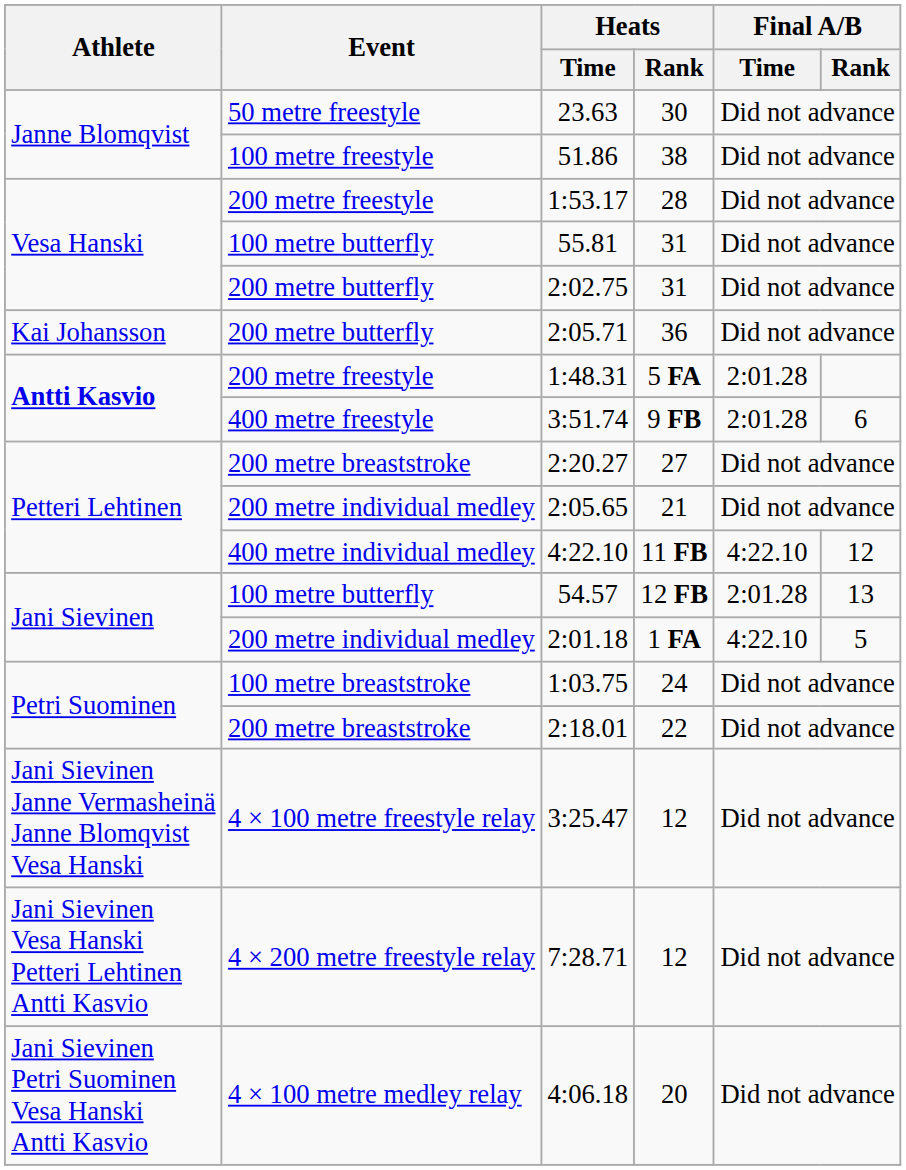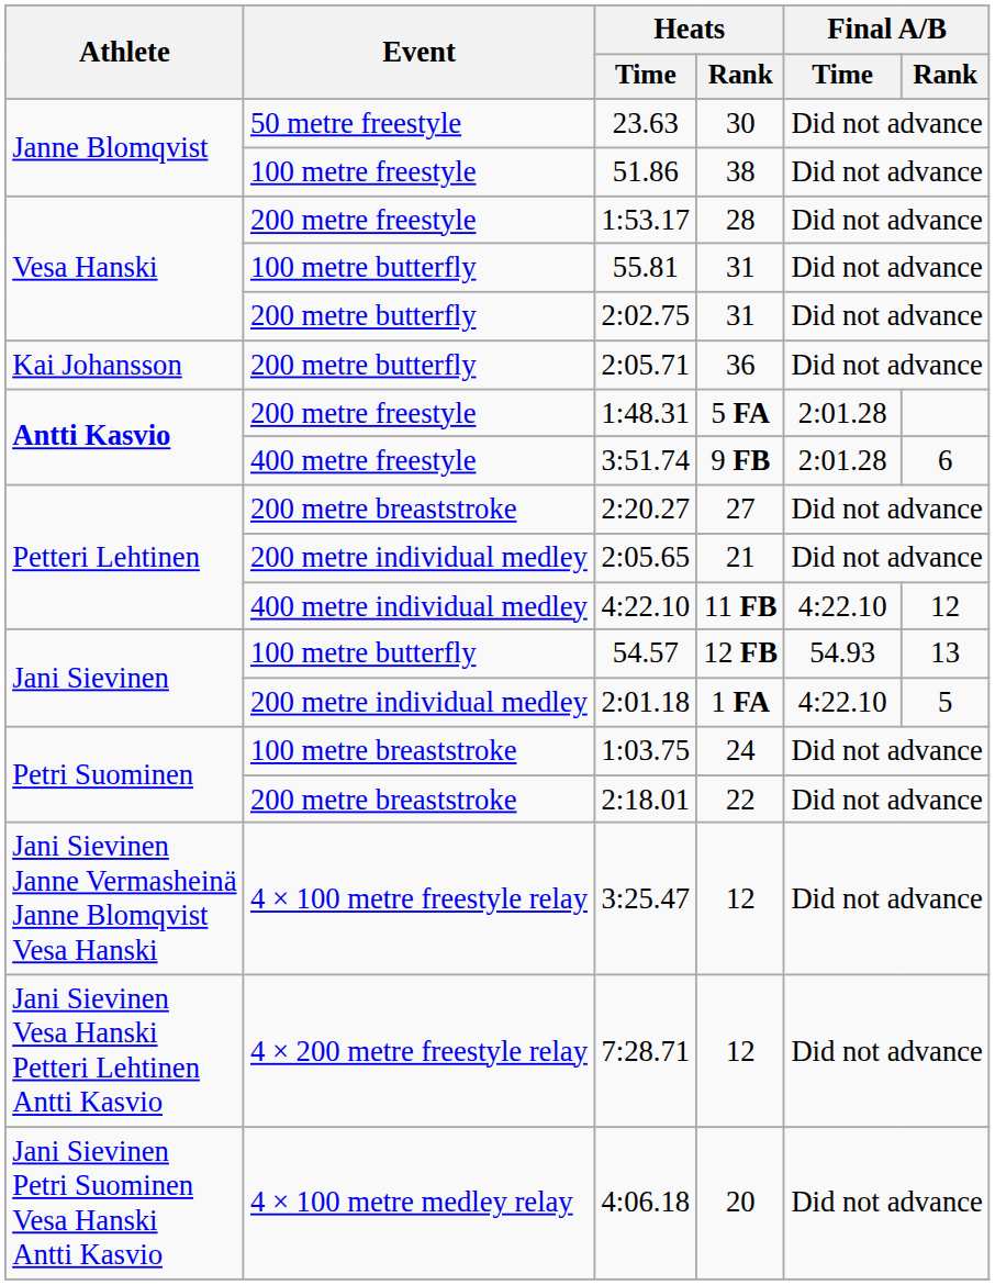 <table class="wikitable" style="font-size:90%">
 <tr>
 <th rowspan="2">Athlete</th>
 <th rowspan="2">Event</th>
 <th colspan=2>Heats</th>
 <th colspan=2>Final A/B</th>
 </tr>
 <tr style="font-size:95%">
 <th>Time</th>
 <th>Rank</th>
 <th>Time</th>
 <th>Rank</th>
 </tr>
 <tr align=center>
 <td align=left rowspan=2><a href='#'>Janne Blomqvist</a></td>
 <td align=left><a href='#'>50 metre freestyle</a></td>
 <td>23.63</td>
 <td>30</td>
 <td colspan=2>Did not advance</td>
 </tr>
 <tr align=center>
 <td align=left><a href='#'>100 metre freestyle</a></td>
 <td>51.86</td>
 <td>38</td>
 <td colspan=2>Did not advance</td>
 </tr>
 <tr align=center>
 <td align=left rowspan=3><a href='#'>Vesa Hanski</a></td>
 <td align=left><a href='#'>200 metre freestyle</a></td>
 <td>1:53.17</td>
 <td>28</td>
 <td colspan=2>Did not advance</td>
 </tr>
 <tr align=center>
 <td align=left><a href='#'>100 metre butterfly</a></td>
 <td>55.81</td>
 <td>31</td>
 <td colspan=2>Did not advance</td>
 </tr>
 <tr align=center>
 <td align=left><a href='#'>200 metre butterfly</a></td>
 <td>2:02.75</td>
 <td>31</td>
 <td colspan=2>Did not advance</td>
 </tr>
 <tr align=center>
 <td align=left><a href='#'>Kai Johansson</a></td>
 <td align=left><a href='#'>200 metre butterfly</a></td>
 <td>2:05.71</td>
 <td>36</td>
 <td colspan=2>Did not advance</td>
 </tr>
 <tr align=center>
 <td align=left rowspan=2><strong><a href='#'>Antti Kasvio</a></strong></td>
 <td align=left><a href='#'>200 metre freestyle</a></td>
 <td>1:48.31</td>
 <td>5 <strong>FA</strong></td>
 <td>2:01.28</td>
 <td></td>
 </tr>
 <tr align=center>
 <td align=left><a href='#'>400 metre freestyle</a></td>
 <td>3:51.74</td>
 <td>9 <strong>FB</strong></td>
 <td>2:01.28</td>
 <td>6</td>
 </tr>
 <tr align=center>
 <td align=left rowspan=3><a href='#'>Petteri Lehtinen</a></td>
 <td align=left><a href='#'>200 metre breaststroke</a></td>
 <td>2:20.27</td>
 <td>27</td>
 <td colspan=2>Did not advance</td>
 </tr>
 <tr align=center>
 <td align=left><a href='#'>200 metre individual medley</a></td>
 <td>2:05.65</td>
 <td>21</td>
 <td colspan=2>Did not advance</td>
 </tr>
 <tr align=center>
 <td align=left><a href='#'>400 metre individual medley</a></td>
 <td>4:22.10</td>
 <td>11 <strong>FB</strong></td>
 <td>4:22.10</td>
 <td>12</td>
 </tr>
 <tr align=center>
 <td align=left rowspan=2><a href='#'>Jani Sievinen</a></td>
 <td align=left><a href='#'>100 metre butterfly</a></td>
 <td>54.57</td>
 <td>12 <strong>FB</strong></td>
-<td>2:01.28</td>
+<td>54.93</td>
 <td>13</td>
 </tr>
 <tr align=center>
 <td align=left><a href='#'>200 metre individual medley</a></td>
 <td>2:01.18</td>
 <td>1 <strong>FA</strong></td>
 <td>4:22.10</td>
 <td>5</td>
 </tr>
 <tr align=center>
 <td align=left rowspan=2><a href='#'>Petri Suominen</a></td>
 <td align=left><a href='#'>100 metre breaststroke</a></td>
 <td>1:03.75</td>
 <td>24</td>
 <td colspan=2>Did not advance</td>
 </tr>
 <tr align=center>
 <td align=left><a href='#'>200 metre breaststroke</a></td>
 <td>2:18.01</td>
 <td>22</td>
 <td colspan=2>Did not advance</td>
 </tr>
 <tr align=center>
 <td align=left><a href='#'>Jani Sievinen</a><br><a href='#'>Janne Vermasheinä</a><br><a href='#'>Janne Blomqvist</a><br><a href='#'>Vesa Hanski</a></td>
 <td align=left><a href='#'>4 × 100 metre freestyle relay</a></td>
 <td>3:25.47</td>
 <td>12</td>
 <td colspan=2>Did not advance</td>
 </tr>
 <tr align=center>
 <td align=left><a href='#'>Jani Sievinen</a><br><a href='#'>Vesa Hanski</a><br><a href='#'>Petteri Lehtinen</a><br><a href='#'>Antti Kasvio</a></td>
 <td align=left><a href='#'>4 × 200 metre freestyle relay</a></td>
 <td>7:28.71</td>
 <td>12</td>
 <td colspan=2>Did not advance</td>
 </tr>
 <tr align=center>
 <td align=left><a href='#'>Jani Sievinen</a><br><a href='#'>Petri Suominen</a><br><a href='#'>Vesa Hanski</a><br><a href='#'>Antti Kasvio</a></td>
 <td align=left><a href='#'>4 × 100 metre medley relay</a></td>
 <td>4:06.18</td>
 <td>20</td>
 <td colspan=2>Did not advance</td>
 </tr>
 </table>
